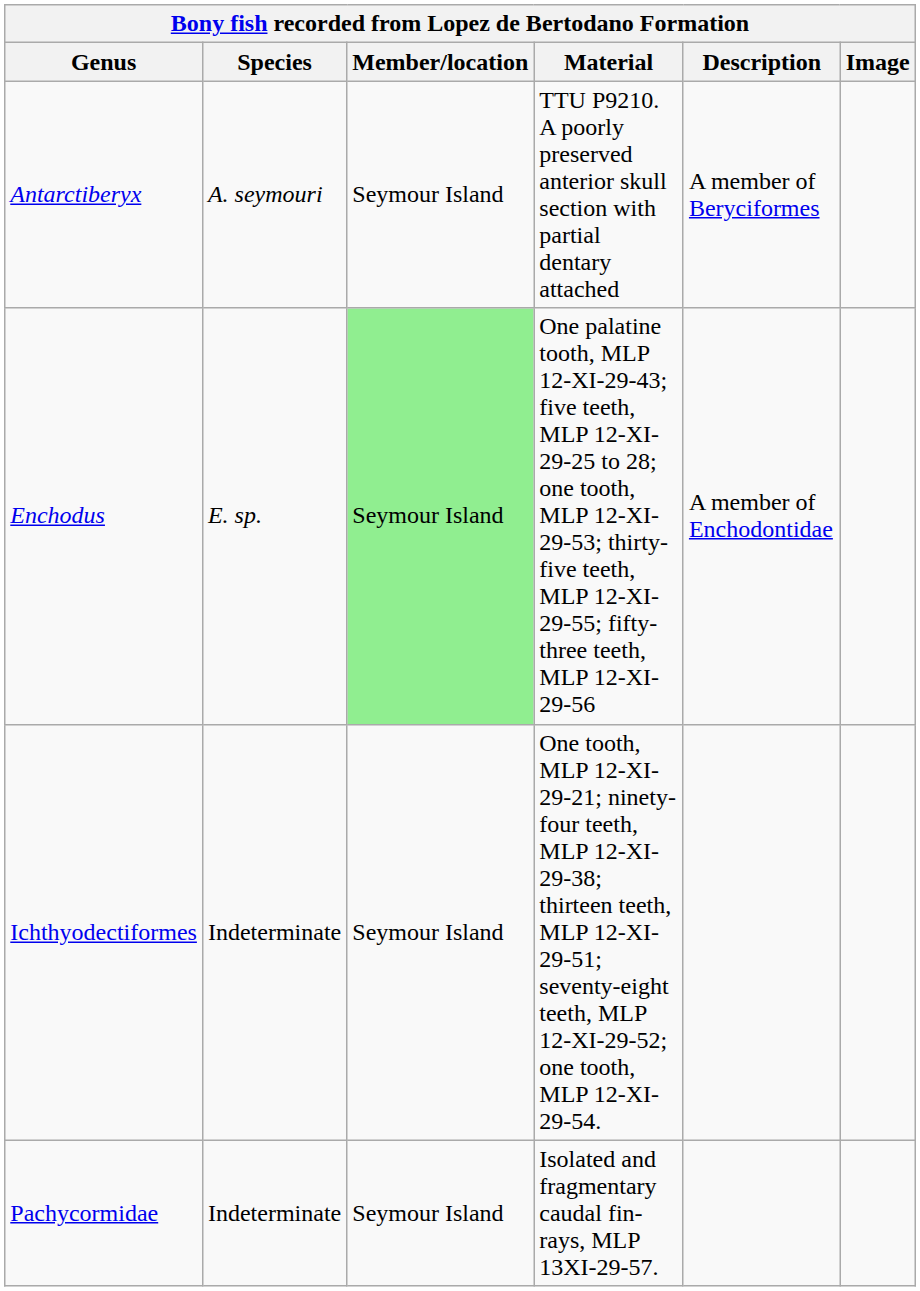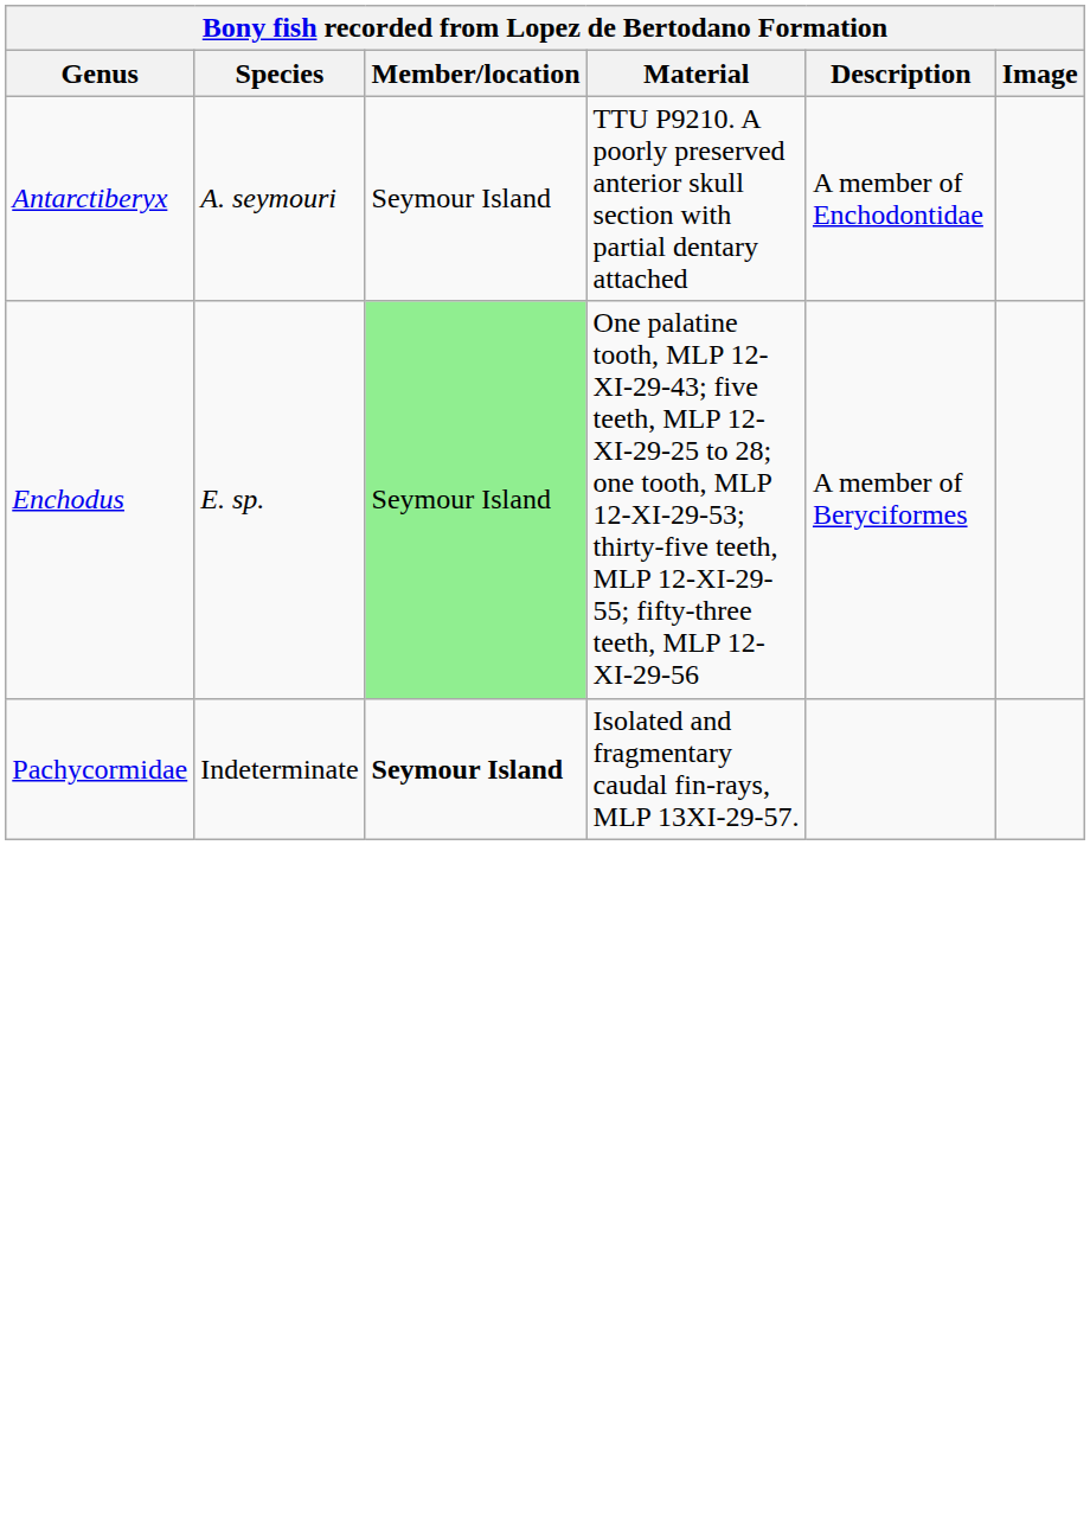 <table class="wikitable" align="center">
 <tr>
 <th colspan="6" align="center"><a href='#'>Bony fish</a> recorded from Lopez de Bertodano Formation</th>
 </tr>
 <tr>
 <th>Genus</th>
 <th>Species</th>
 <th>Member/location</th>
 <th>Material</th>
 <th>Description</th>
 <th>Image</th>
 </tr>
 <tr>
 <td><em><a href='#'>Antarctiberyx</a></em></td>
 <td><em>A. seymouri</em></td>
 <td>Seymour Island</td>
 <td>TTU P9210. A poorly preserved anterior skull section with partial dentary attached</td>
-<td>A member of <a href='#'>Beryciformes</a></td>
+<td>A member of <a href='#'>Enchodontidae</a></td>
 <td></td>
 </tr>
 <tr>
 <td><em><a href='#'>Enchodus</a></em></td>
 <td><em>E. sp.</em></td>
 <td style="background: lightgreen;">Seymour Island</td>
 <td>One palatine tooth, MLP 12-XI-29-43; five teeth, MLP 12-XI-29-25 to 28; one tooth, MLP 12-XI-29-53; thirty-five teeth, MLP 12-XI-29-55; fifty-three teeth, MLP 12-XI-29-56</td>
-<td>A member of <a href='#'>Enchodontidae</a></td>
-<td></td>
-</tr>
-<tr>
-<td><a href='#'>Ichthyodectiformes</a></td>
-<td>Indeterminate</td>
-<td>Seymour Island</td>
-<td>One tooth, MLP 12-XI-29-21; ninety-four teeth, MLP 12-XI-29-38; thirteen teeth, MLP 12-XI-29-51; seventy-eight teeth, MLP 12-XI-29-52; one tooth, MLP 12-XI-29-54.</td>
-<td></td>
+<td>A member of <a href='#'>Beryciformes</a></td>
 <td></td>
 </tr>
 <tr>
 <td><a href='#'>Pachycormidae</a></td>
 <td>Indeterminate</td>
-<td>Seymour Island</td>
+<td><strong>Seymour Island</strong></td>
 <td>Isolated and fragmentary caudal fin-rays, MLP 13XI-29-57.</td>
 <td></td>
 <td></td>
 </tr>
 </table>
